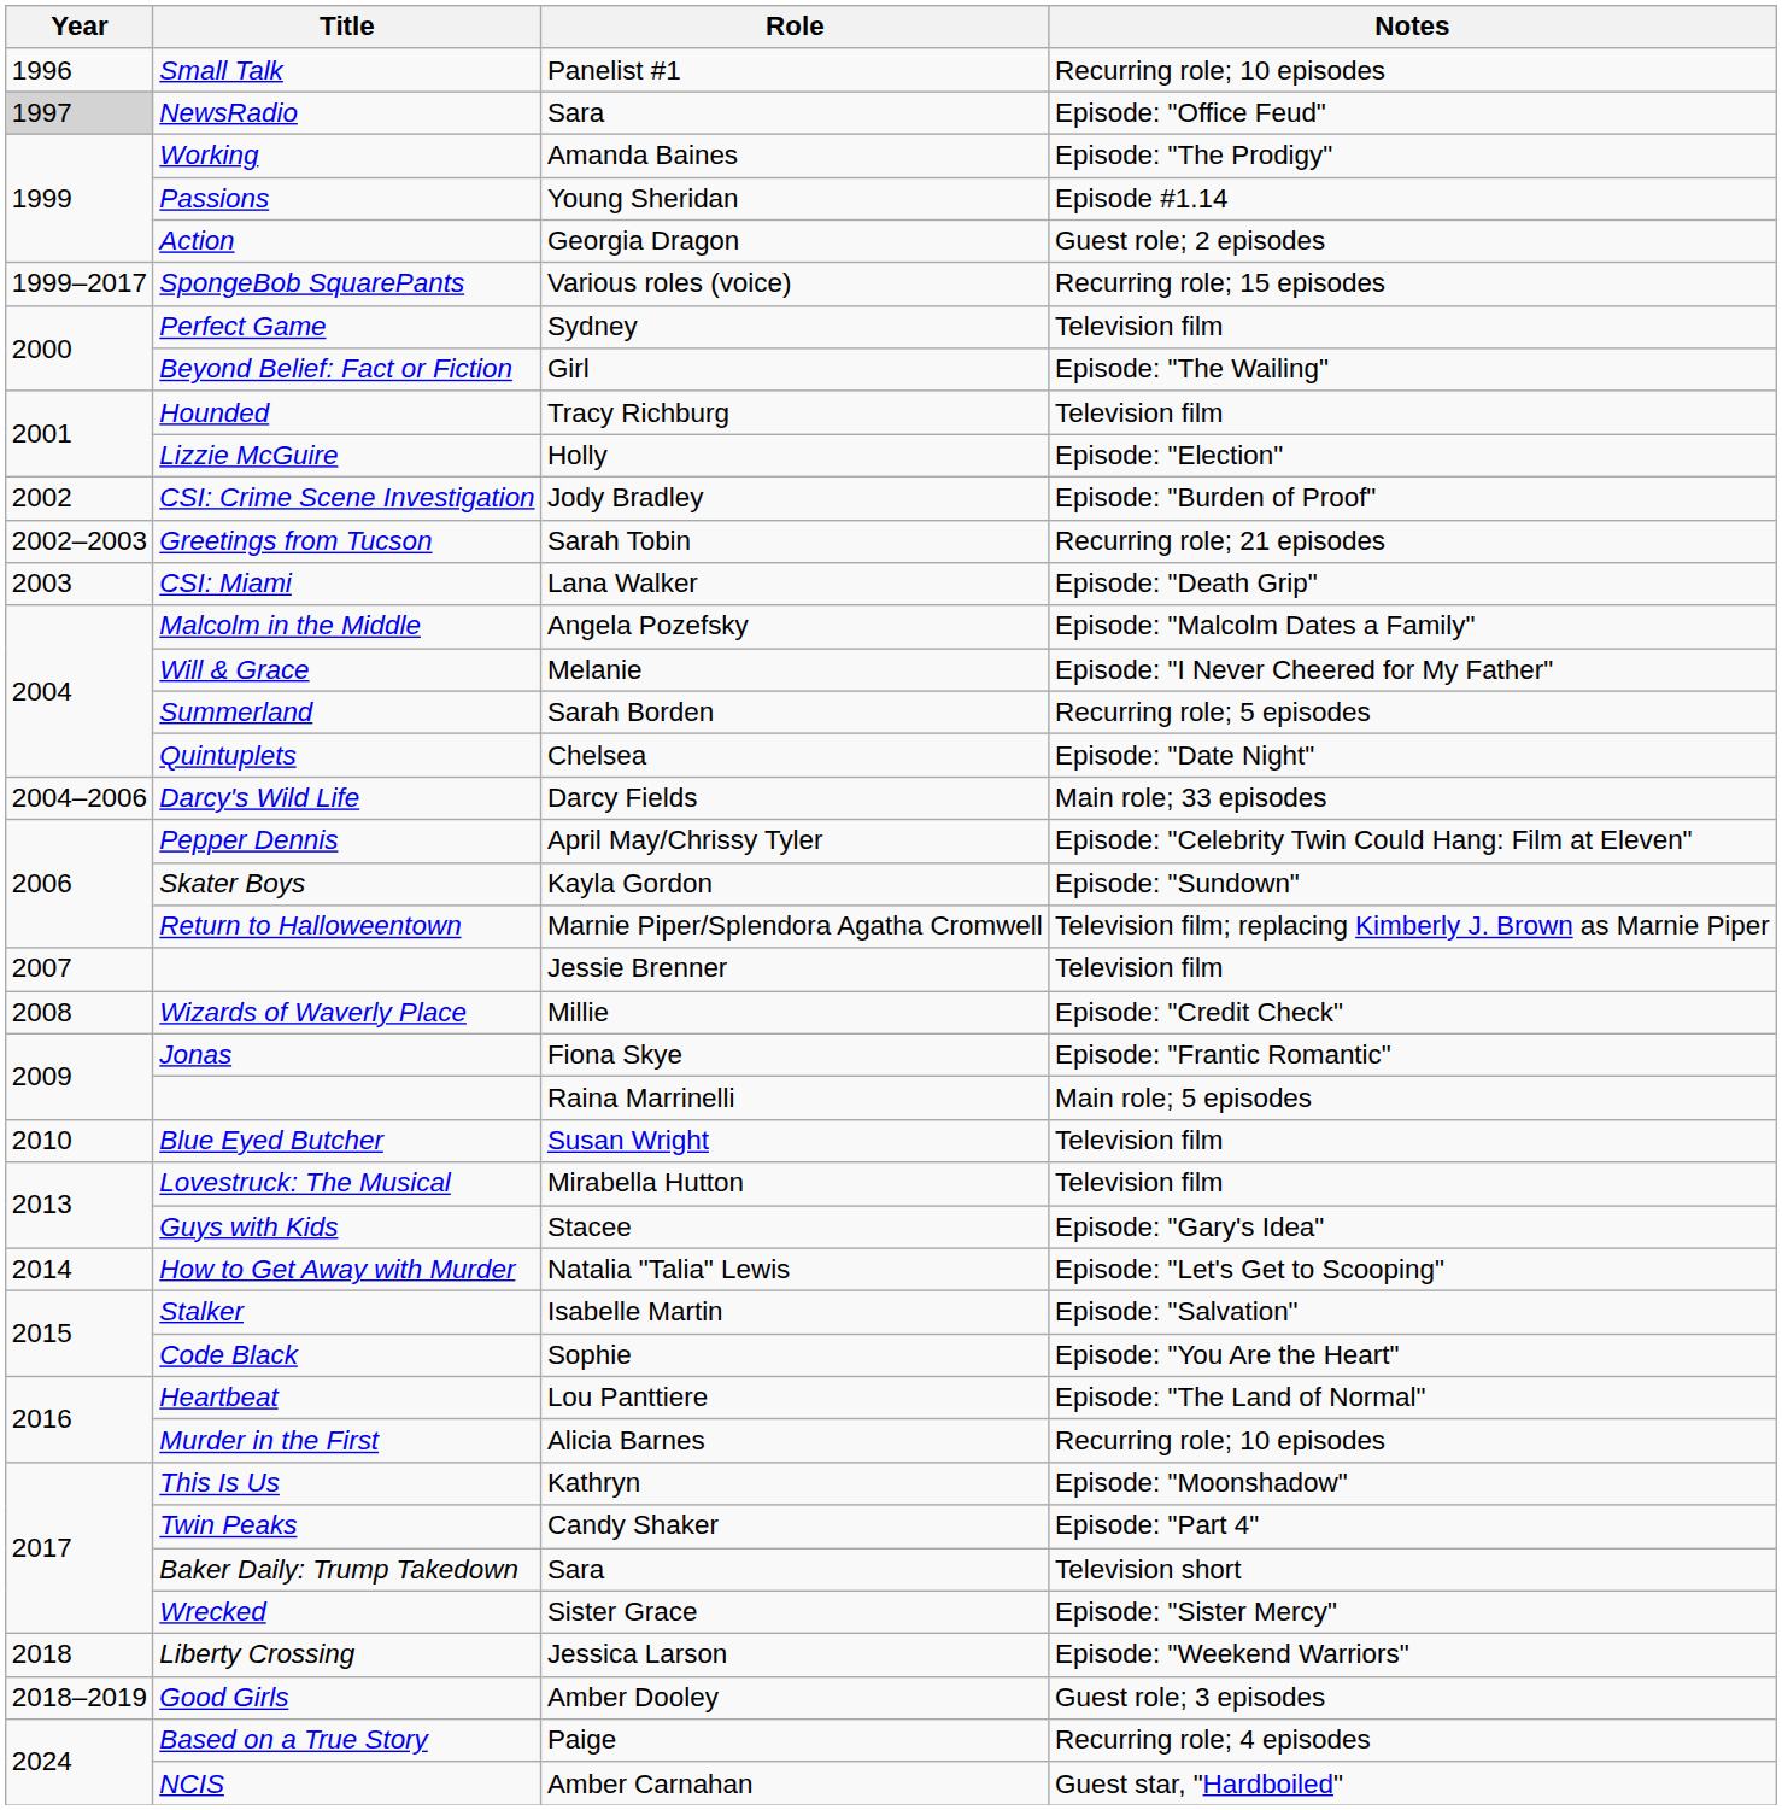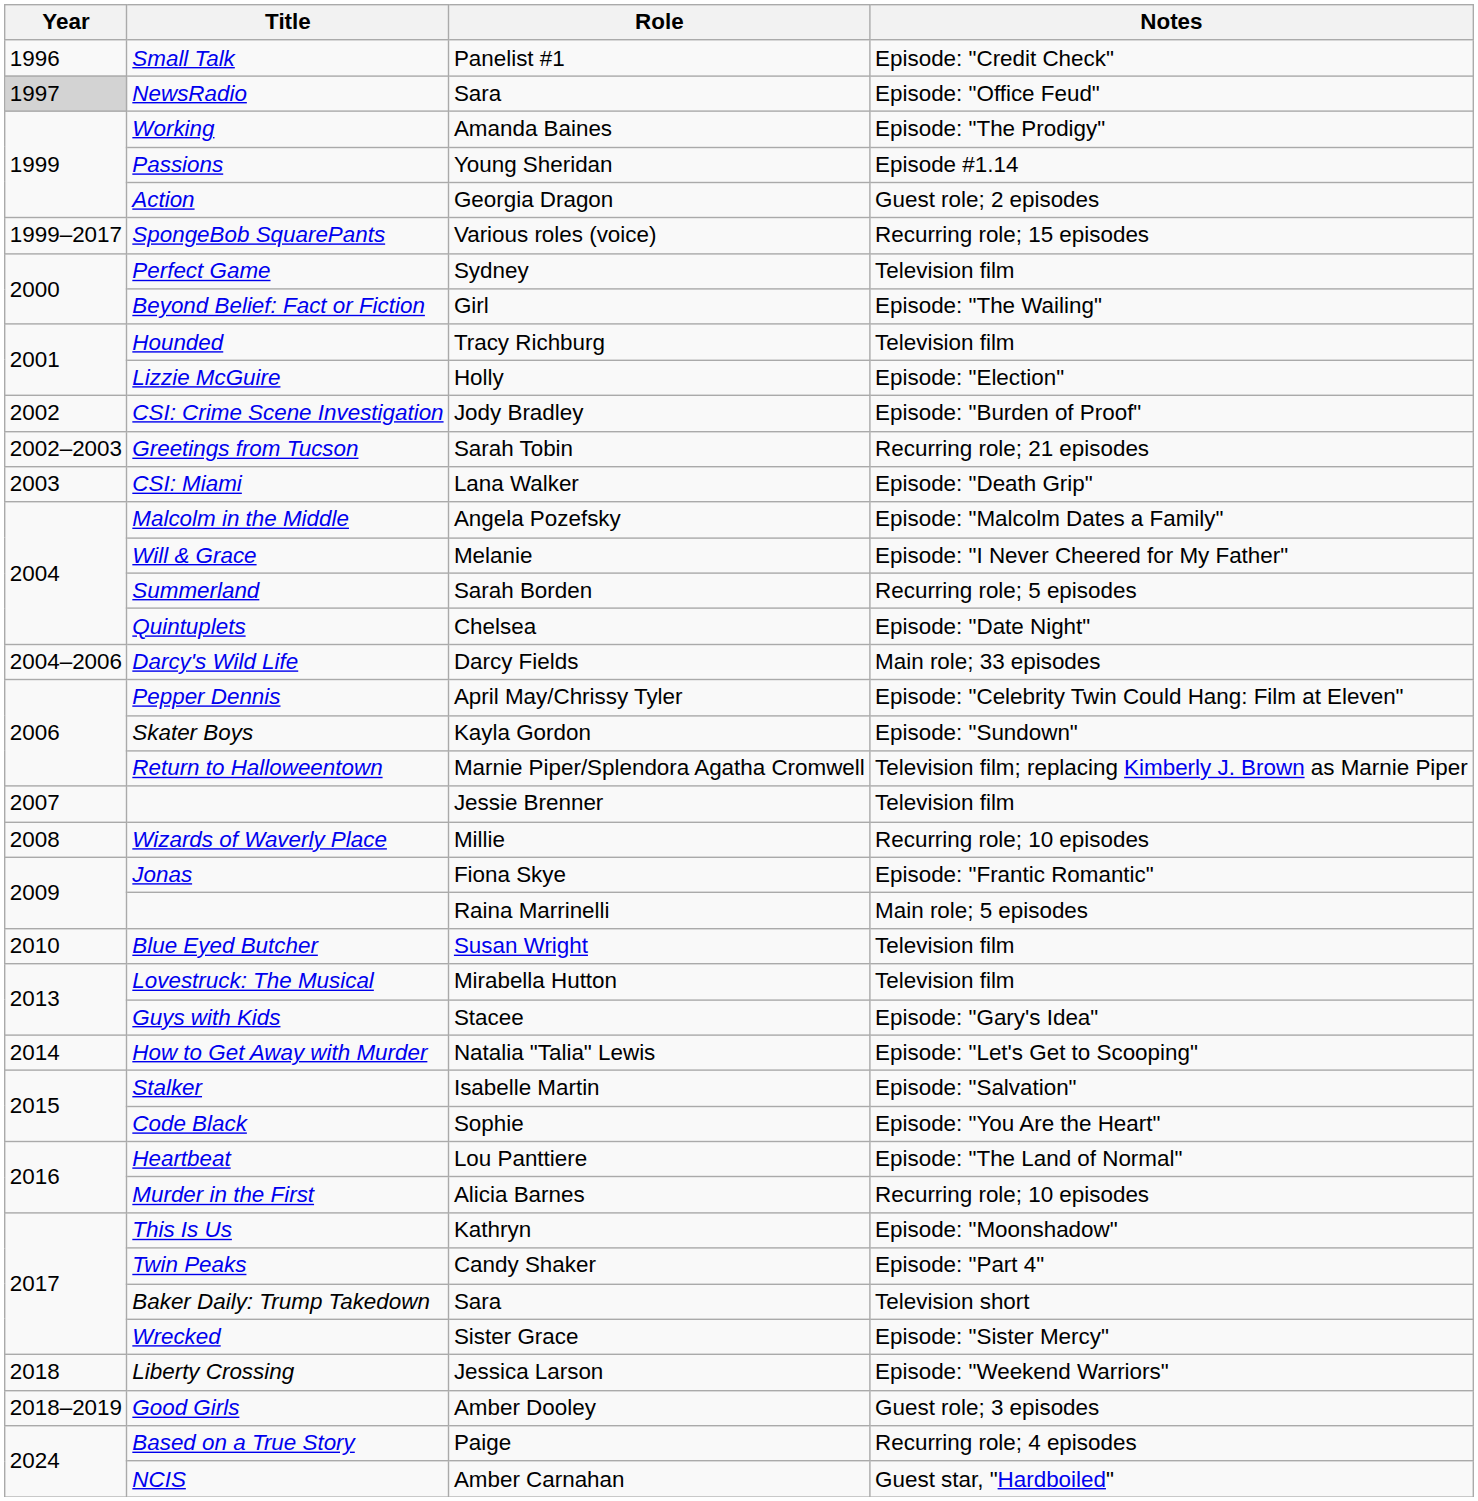 <table class="wikitable sortable">
 <tr>
 <th>Year</th>
 <th>Title</th>
 <th>Role</th>
 <th class="unsortable">Notes</th>
 </tr>
 <tr>
 <td>1996</td>
 <td><em><a href='#'>Small Talk</a></em></td>
 <td>Panelist #1</td>
-<td>Recurring role; 10 episodes</td>
+<td>Episode: "Credit Check"</td>
 </tr>
 <tr>
 <td style="background: lightgrey;">1997</td>
 <td><em><a href='#'>NewsRadio</a></em></td>
 <td>Sara</td>
 <td>Episode: "Office Feud"</td>
 </tr>
 <tr>
 <td rowspan="3">1999</td>
 <td><em><a href='#'>Working</a></em></td>
 <td>Amanda Baines</td>
 <td>Episode: "The Prodigy"</td>
 </tr>
 <tr>
 <td><em><a href='#'>Passions</a></em></td>
 <td>Young Sheridan</td>
 <td>Episode #1.14</td>
 </tr>
 <tr>
 <td><em><a href='#'>Action</a></em></td>
 <td>Georgia Dragon</td>
 <td>Guest role; 2 episodes</td>
 </tr>
 <tr>
 <td>1999–2017</td>
 <td><em><a href='#'>SpongeBob SquarePants</a></em></td>
 <td>Various roles (voice)</td>
 <td>Recurring role; 15 episodes</td>
 </tr>
 <tr>
 <td rowspan="2">2000</td>
 <td><em><a href='#'>Perfect Game</a></em></td>
 <td>Sydney</td>
 <td>Television film</td>
 </tr>
 <tr>
 <td><em><a href='#'>Beyond Belief: Fact or Fiction</a></em></td>
 <td>Girl</td>
 <td>Episode: "The Wailing"</td>
 </tr>
 <tr>
 <td rowspan="2">2001</td>
 <td><em><a href='#'>Hounded</a></em></td>
 <td>Tracy Richburg</td>
 <td>Television film</td>
 </tr>
 <tr>
 <td><em><a href='#'>Lizzie McGuire</a></em></td>
 <td>Holly</td>
 <td>Episode: "Election"</td>
 </tr>
 <tr>
 <td>2002</td>
 <td><em><a href='#'>CSI: Crime Scene Investigation</a></em></td>
 <td>Jody Bradley</td>
 <td>Episode: "Burden of Proof"</td>
 </tr>
 <tr>
 <td>2002–2003</td>
 <td><em><a href='#'>Greetings from Tucson</a></em></td>
 <td>Sarah Tobin</td>
 <td>Recurring role; 21 episodes</td>
 </tr>
 <tr>
 <td>2003</td>
 <td><em><a href='#'>CSI: Miami</a></em></td>
 <td>Lana Walker</td>
 <td>Episode: "Death Grip"</td>
 </tr>
 <tr>
 <td rowspan="4">2004</td>
 <td><em><a href='#'>Malcolm in the Middle</a></em></td>
 <td>Angela Pozefsky</td>
 <td>Episode: "Malcolm Dates a Family"</td>
 </tr>
 <tr>
 <td><em><a href='#'>Will & Grace</a></em></td>
 <td>Melanie</td>
 <td>Episode: "I Never Cheered for My Father"</td>
 </tr>
 <tr>
 <td><em><a href='#'>Summerland</a></em></td>
 <td>Sarah Borden</td>
 <td>Recurring role; 5 episodes</td>
 </tr>
 <tr>
 <td><em><a href='#'>Quintuplets</a></em></td>
 <td>Chelsea</td>
 <td>Episode: "Date Night"</td>
 </tr>
 <tr>
 <td>2004–2006</td>
 <td><em><a href='#'>Darcy's Wild Life</a></em></td>
 <td>Darcy Fields</td>
 <td>Main role; 33 episodes</td>
 </tr>
 <tr>
 <td rowspan="3">2006</td>
 <td><em><a href='#'>Pepper Dennis</a></em></td>
 <td>April May/Chrissy Tyler</td>
 <td>Episode: "Celebrity Twin Could Hang: Film at Eleven"</td>
 </tr>
 <tr>
 <td><em>Skater Boys</em></td>
 <td>Kayla Gordon</td>
 <td>Episode: "Sundown"</td>
 </tr>
 <tr>
 <td><em><a href='#'>Return to Halloweentown</a></em></td>
 <td>Marnie Piper/Splendora Agatha Cromwell</td>
 <td>Television film; replacing <a href='#'>Kimberly J. Brown</a> as Marnie Piper</td>
 </tr>
 <tr>
 <td>2007</td>
 <td><em></em></td>
 <td>Jessie Brenner</td>
 <td>Television film</td>
 </tr>
 <tr>
 <td>2008</td>
 <td><em><a href='#'>Wizards of Waverly Place</a></em></td>
 <td>Millie</td>
-<td>Episode: "Credit Check"</td>
+<td>Recurring role; 10 episodes</td>
 </tr>
 <tr>
 <td rowspan="2">2009</td>
 <td><em><a href='#'>Jonas</a></em></td>
 <td>Fiona Skye</td>
 <td>Episode: "Frantic Romantic"</td>
 </tr>
 <tr>
 <td><em></em></td>
 <td>Raina Marrinelli</td>
 <td>Main role; 5 episodes</td>
 </tr>
 <tr>
 <td>2010</td>
 <td><em><a href='#'>Blue Eyed Butcher</a></em></td>
 <td><a href='#'>Susan Wright</a></td>
 <td>Television film</td>
 </tr>
 <tr>
 <td rowspan="2">2013</td>
 <td><em><a href='#'>Lovestruck: The Musical</a></em></td>
 <td>Mirabella Hutton</td>
 <td>Television film</td>
 </tr>
 <tr>
 <td><em><a href='#'>Guys with Kids</a></em></td>
 <td>Stacee</td>
 <td>Episode: "Gary's Idea"</td>
 </tr>
 <tr>
 <td>2014</td>
 <td><em><a href='#'>How to Get Away with Murder</a></em></td>
 <td>Natalia "Talia" Lewis</td>
 <td>Episode: "Let's Get to Scooping"</td>
 </tr>
 <tr>
 <td rowspan="2">2015</td>
 <td><em><a href='#'>Stalker</a></em></td>
 <td>Isabelle Martin</td>
 <td>Episode: "Salvation"</td>
 </tr>
 <tr>
 <td><em><a href='#'>Code Black</a></em></td>
 <td>Sophie</td>
 <td>Episode: "You Are the Heart"</td>
 </tr>
 <tr>
 <td rowspan="2">2016</td>
 <td><em><a href='#'>Heartbeat</a></em></td>
 <td>Lou Panttiere</td>
 <td>Episode: "The Land of Normal"</td>
 </tr>
 <tr>
 <td><em><a href='#'>Murder in the First</a></em></td>
 <td>Alicia Barnes</td>
 <td>Recurring role; 10 episodes</td>
 </tr>
 <tr>
 <td rowspan="4">2017</td>
 <td><em><a href='#'>This Is Us</a></em></td>
 <td>Kathryn</td>
 <td>Episode: "Moonshadow"</td>
 </tr>
 <tr>
 <td><em><a href='#'>Twin Peaks</a></em></td>
 <td>Candy Shaker</td>
 <td>Episode: "Part 4"</td>
 </tr>
 <tr>
 <td><em>Baker Daily: Trump Takedown</em></td>
 <td>Sara</td>
 <td>Television short</td>
 </tr>
 <tr>
 <td><em><a href='#'>Wrecked</a></em></td>
 <td>Sister Grace</td>
 <td>Episode: "Sister Mercy"</td>
 </tr>
 <tr>
 <td>2018</td>
 <td><em>Liberty Crossing</em></td>
 <td>Jessica Larson</td>
 <td>Episode: "Weekend Warriors"</td>
 </tr>
 <tr>
 <td>2018–2019</td>
 <td><em><a href='#'>Good Girls</a></em></td>
 <td>Amber Dooley</td>
 <td>Guest role; 3 episodes</td>
 </tr>
 <tr>
 <td scope="row" rowspan="2">2024</td>
 <td><em><a href='#'>Based on a True Story</a></em></td>
 <td>Paige</td>
 <td>Recurring role; 4 episodes</td>
 </tr>
 <tr>
 <td><em><a href='#'>NCIS</a></em></td>
 <td>Amber Carnahan</td>
 <td>Guest star, "<a href='#'>Hardboiled</a>"</td>
 </tr>
 </table>
